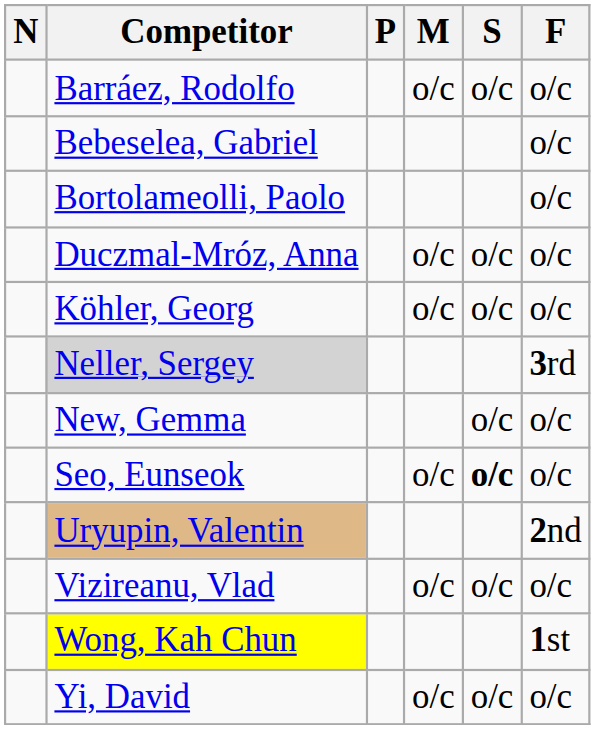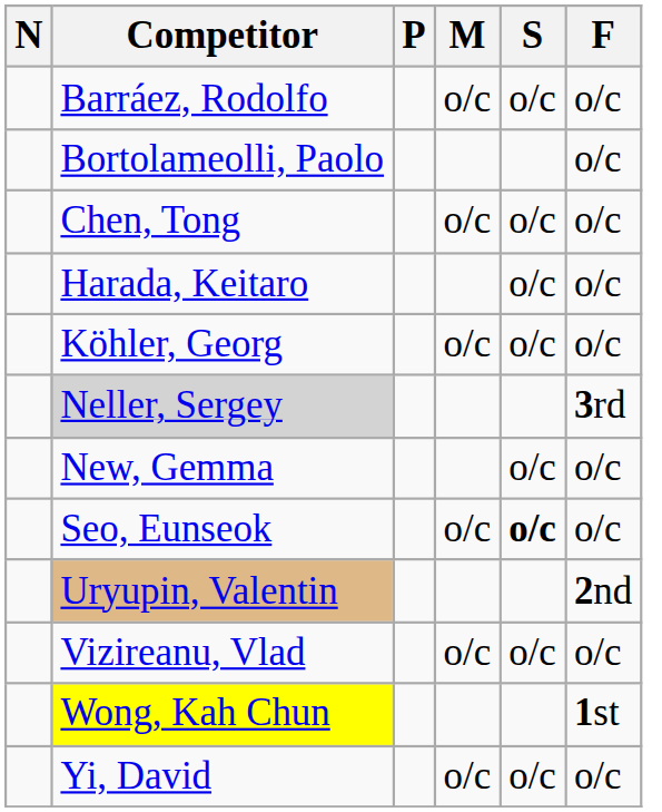 <table class="wikitable sortable">
 <tr>
 <th scope="col">N</th>
 <th scope="col">Competitor</th>
 <th scope="col">P</th>
 <th scope="col">M</th>
 <th scope="col">S</th>
 <th scope="col">F</th>
 </tr>
 <tr>
 <td></td>
 <td><a href='#'>Barráez, Rodolfo</a></td>
 <td></td>
 <td>o/c</td>
 <td>o/c</td>
 <td>o/c</td>
 </tr>
 <tr>
 <td></td>
-<td><a href='#'>Bebeselea, Gabriel</a></td>
-<td></td>
-<td></td>
-<td></td>
-<td>o/c</td>
-</tr>
-<tr>
-<td></td>
 <td><a href='#'>Bortolameolli, Paolo</a></td>
 <td></td>
 <td></td>
 <td></td>
 <td>o/c</td>
 </tr>
 <tr>
 <td></td>
-<td><a href='#'>Duczmal-Mróz, Anna</a></td>
+<td><a href='#'>Chen, Tong</a></td>
 <td></td>
 <td>o/c</td>
+<td>o/c</td>
+<td>o/c</td>
+</tr>
+<tr>
+<td></td>
+<td><a href='#'>Harada, Keitaro</a></td>
+<td></td>
+<td></td>
 <td>o/c</td>
 <td>o/c</td>
 </tr>
 <tr>
 <td></td>
 <td><a href='#'>Köhler, Georg</a></td>
 <td></td>
 <td>o/c</td>
 <td>o/c</td>
 <td>o/c</td>
 </tr>
 <tr>
 <td></td>
 <td bgcolor=lightgrey><a href='#'>Neller, Sergey</a></td>
 <td></td>
 <td></td>
 <td></td>
 <td><strong>3</strong>rd</td>
 </tr>
 <tr>
 <td></td>
 <td><a href='#'>New, Gemma</a></td>
 <td></td>
 <td></td>
 <td>o/c</td>
 <td>o/c</td>
 </tr>
 <tr>
 <td></td>
 <td><a href='#'>Seo, Eunseok</a></td>
 <td></td>
 <td>o/c</td>
 <td><strong>o/c</strong></td>
 <td>o/c</td>
 </tr>
 <tr>
 <td></td>
 <td bgcolor=burlywood><a href='#'>Uryupin, Valentin</a></td>
 <td></td>
 <td></td>
 <td></td>
 <td><strong>2</strong>nd</td>
 </tr>
 <tr>
 <td></td>
 <td><a href='#'>Vizireanu, Vlad</a></td>
 <td></td>
 <td>o/c</td>
 <td>o/c</td>
 <td>o/c</td>
 </tr>
 <tr>
 <td></td>
 <td bgcolor=yellow><a href='#'>Wong, Kah Chun</a></td>
 <td></td>
 <td></td>
 <td></td>
 <td><strong>1</strong>st</td>
 </tr>
 <tr>
 <td></td>
 <td><a href='#'>Yi, David</a></td>
 <td></td>
 <td>o/c</td>
 <td>o/c</td>
 <td>o/c</td>
 </tr>
 <tr>
 </tr>
 </table>
